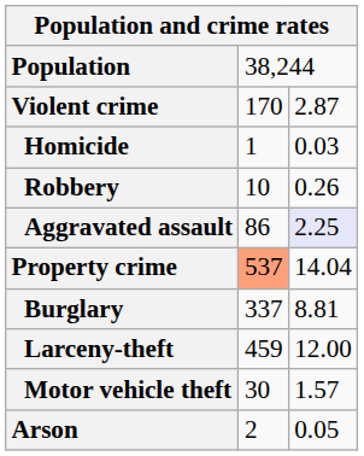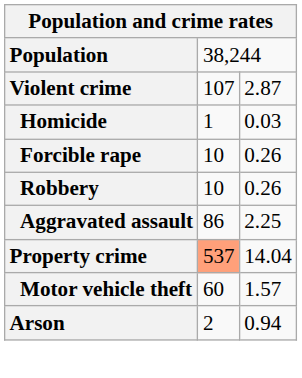 <table class="wikitable collapsible collapsed">
 <tr>
 <th colspan="3">Population and crime rates</th>
 </tr>
 <tr>
 <th scope="row" style="text-align: left;">Population</th>
 <td colspan="2">38,244</td>
 </tr>
 <tr>
 <th scope="row" style="text-align: left;">Violent crime</th>
-<td>170</td>
+<td>107</td>
 <td>2.87</td>
 </tr>
 <tr>
 <th scope="row" style="text-align: left;">  Homicide</th>
 <td>1</td>
 <td>0.03</td>
+</tr>
+<tr>
+<th scope="row" style="text-align: left;">  Forcible rape</th>
+<td>10</td>
+<td>0.26</td>
 </tr>
 <tr>
 <th scope="row" style="text-align: left;">  Robbery</th>
 <td>10</td>
 <td>0.26</td>
 </tr>
 <tr>
 <th scope="row" style="text-align: left;">  Aggravated assault</th>
 <td>86</td>
-<td style="background: lavender;">2.25</td>
+<td>2.25</td>
 </tr>
 <tr>
 <th scope="row" style="text-align: left;">Property crime</th>
 <td style="background: lightsalmon;">537</td>
 <td>14.04</td>
 </tr>
 <tr>
-<th scope="row" style="text-align: left;">  Burglary</th>
-<td>337</td>
-<td>8.81</td>
-</tr>
-<tr>
-<th scope="row" style="text-align: left;">  Larceny-theft</th>
-<td>459</td>
-<td>12.00</td>
-</tr>
-<tr>
 <th scope="row" style="text-align: left;">  Motor vehicle theft</th>
-<td>30</td>
+<td>60</td>
 <td>1.57</td>
 </tr>
 <tr>
 <th scope="row" style="text-align: left;">Arson</th>
 <td>2</td>
-<td>0.05</td>
+<td>0.94</td>
 </tr>
 </table>
